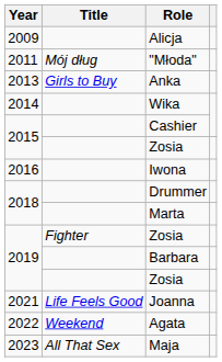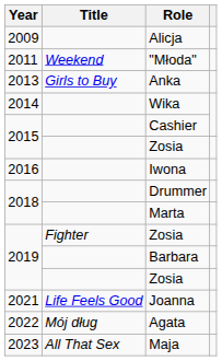 <table class="wikitable sortable">
 <tr>
 <th>Year</th>
 <th>Title</th>
 <th>Role</th>
 <th class="unsortable"></th>
 </tr>
 <tr>
 <td>2009</td>
 <td><em></em></td>
 <td>Alicja</td>
 <td></td>
 </tr>
 <tr>
 <td>2011</td>
-<td><em>Mój dług</em></td>
+<td><em><a href='#'>Weekend</a></em></td>
 <td>"Młoda"</td>
 <td></td>
 </tr>
 <tr>
 <td>2013</td>
 <td><em><a href='#'>Girls to Buy</a></em></td>
 <td>Anka</td>
 <td></td>
 </tr>
 <tr>
 <td>2014</td>
 <td><em></em></td>
 <td>Wika</td>
 <td rowspan="2"></td>
 </tr>
 <tr>
 <td rowspan="2">2015</td>
 <td><em></em></td>
 <td>Cashier</td>
 </tr>
 <tr>
 <td><em></em></td>
 <td>Zosia</td>
 <td></td>
 </tr>
 <tr>
 <td>2016</td>
 <td><em></em></td>
 <td>Iwona</td>
 <td></td>
 </tr>
 <tr>
 <td rowspan="2">2018</td>
 <td><em></em></td>
 <td>Drummer</td>
 <td></td>
 </tr>
 <tr>
 <td><em></em></td>
 <td>Marta</td>
 <td></td>
 </tr>
 <tr>
 <td rowspan="3">2019</td>
 <td><em>Fighter</em></td>
 <td>Zosia</td>
 <td></td>
 </tr>
 <tr>
 <td><em></em></td>
 <td>Barbara</td>
 <td></td>
 </tr>
 <tr>
 <td><em></em></td>
 <td>Zosia</td>
 <td></td>
 </tr>
 <tr>
 <td>2021</td>
 <td><em><a href='#'>Life Feels Good</a></em></td>
 <td>Joanna</td>
 <td></td>
 </tr>
 <tr>
 <td>2022</td>
-<td><em><a href='#'>Weekend</a></em></td>
+<td><em>Mój dług</em></td>
 <td>Agata</td>
 <td></td>
 </tr>
 <tr>
 <td>2023</td>
 <td><em>All That Sex</em></td>
 <td>Maja</td>
 <td></td>
 </tr>
 </table>
